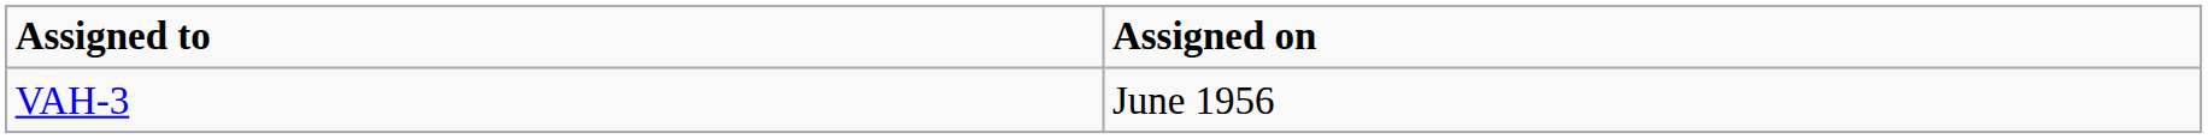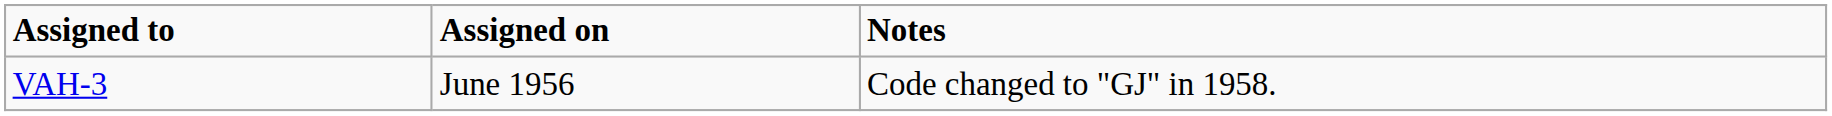 <table class="wikitable" style="width: 70%;">
 <tr>
 <td style="width: 200px;"><strong>Assigned to</strong></td>
 <td style="width: 200px;"><strong>Assigned on</strong></td>
+<td><strong>Notes</strong></td>
 </tr>
 <tr>
 <td><a href='#'>VAH-3</a></td>
 <td>June 1956</td>
+<td>Code changed to "GJ" in 1958.</td>
 </tr>
 </table>
